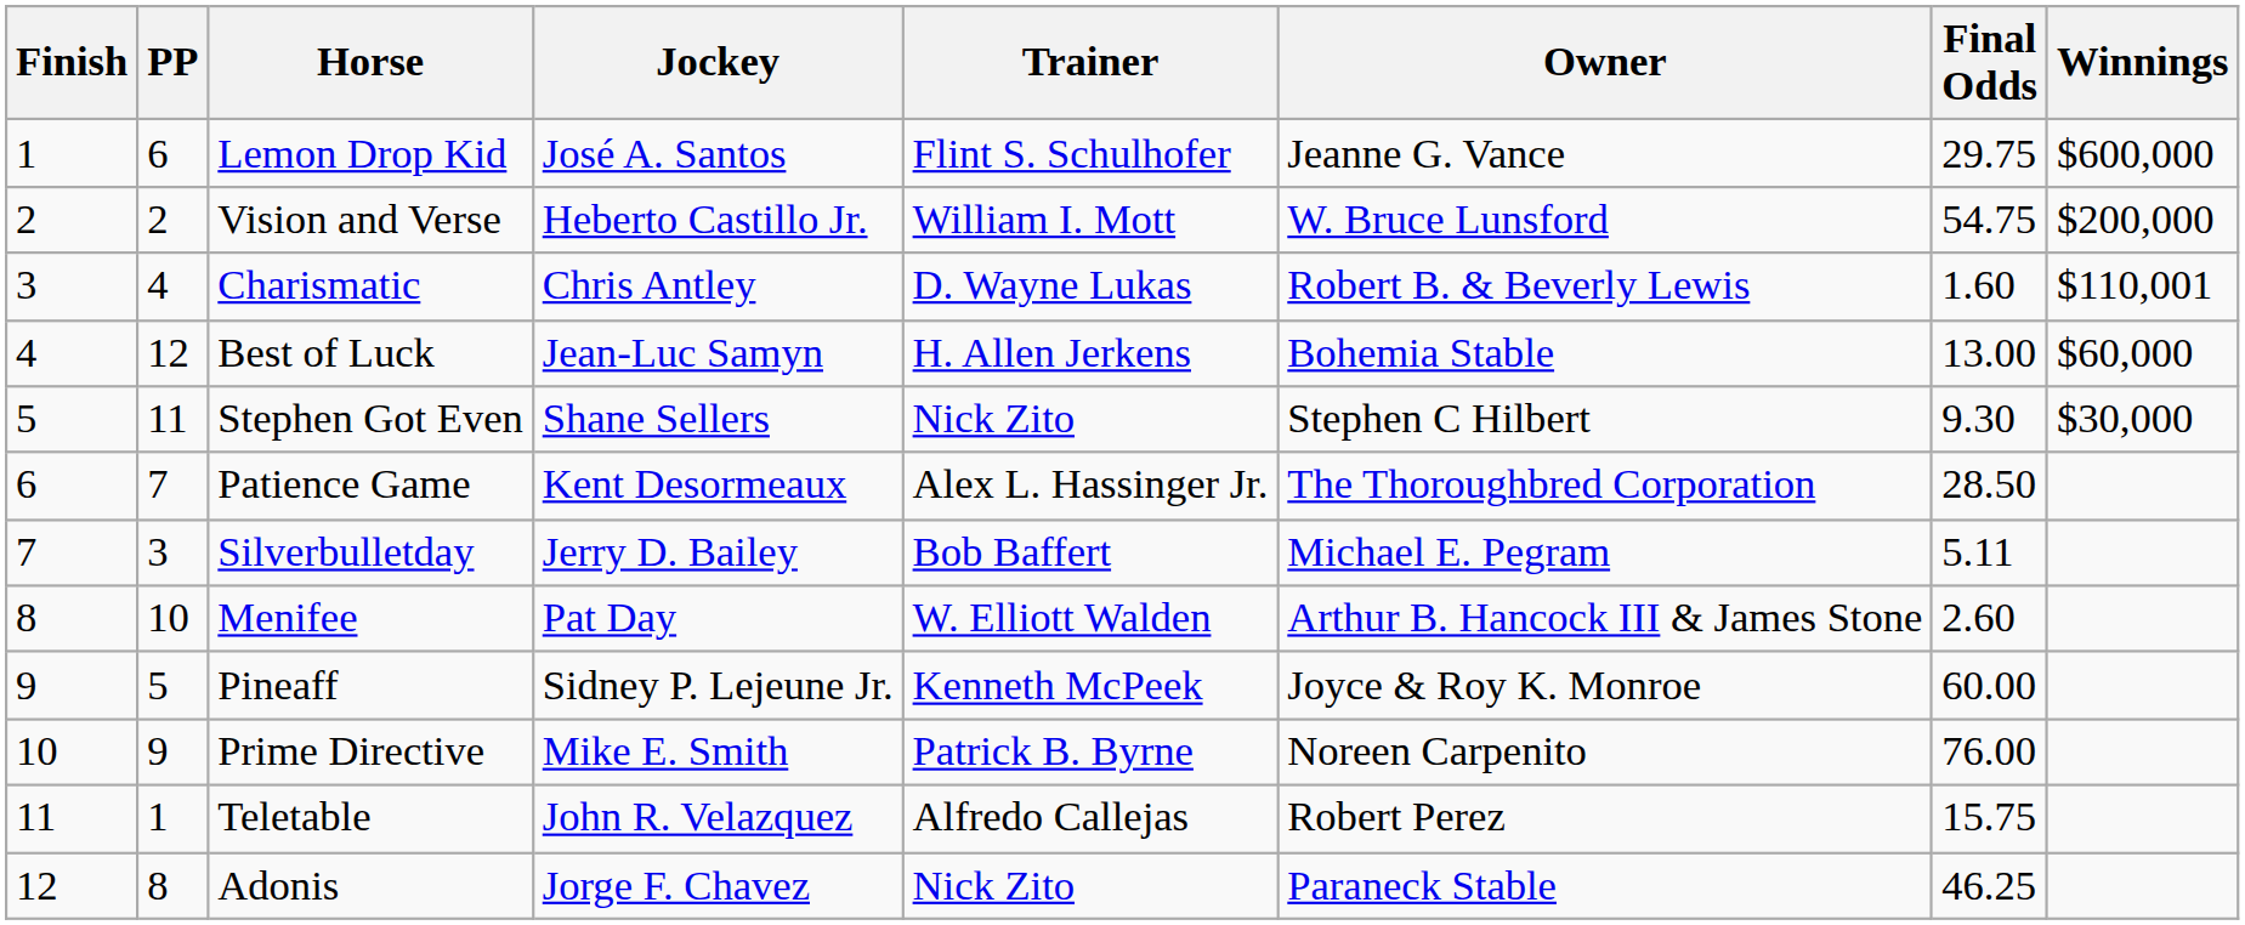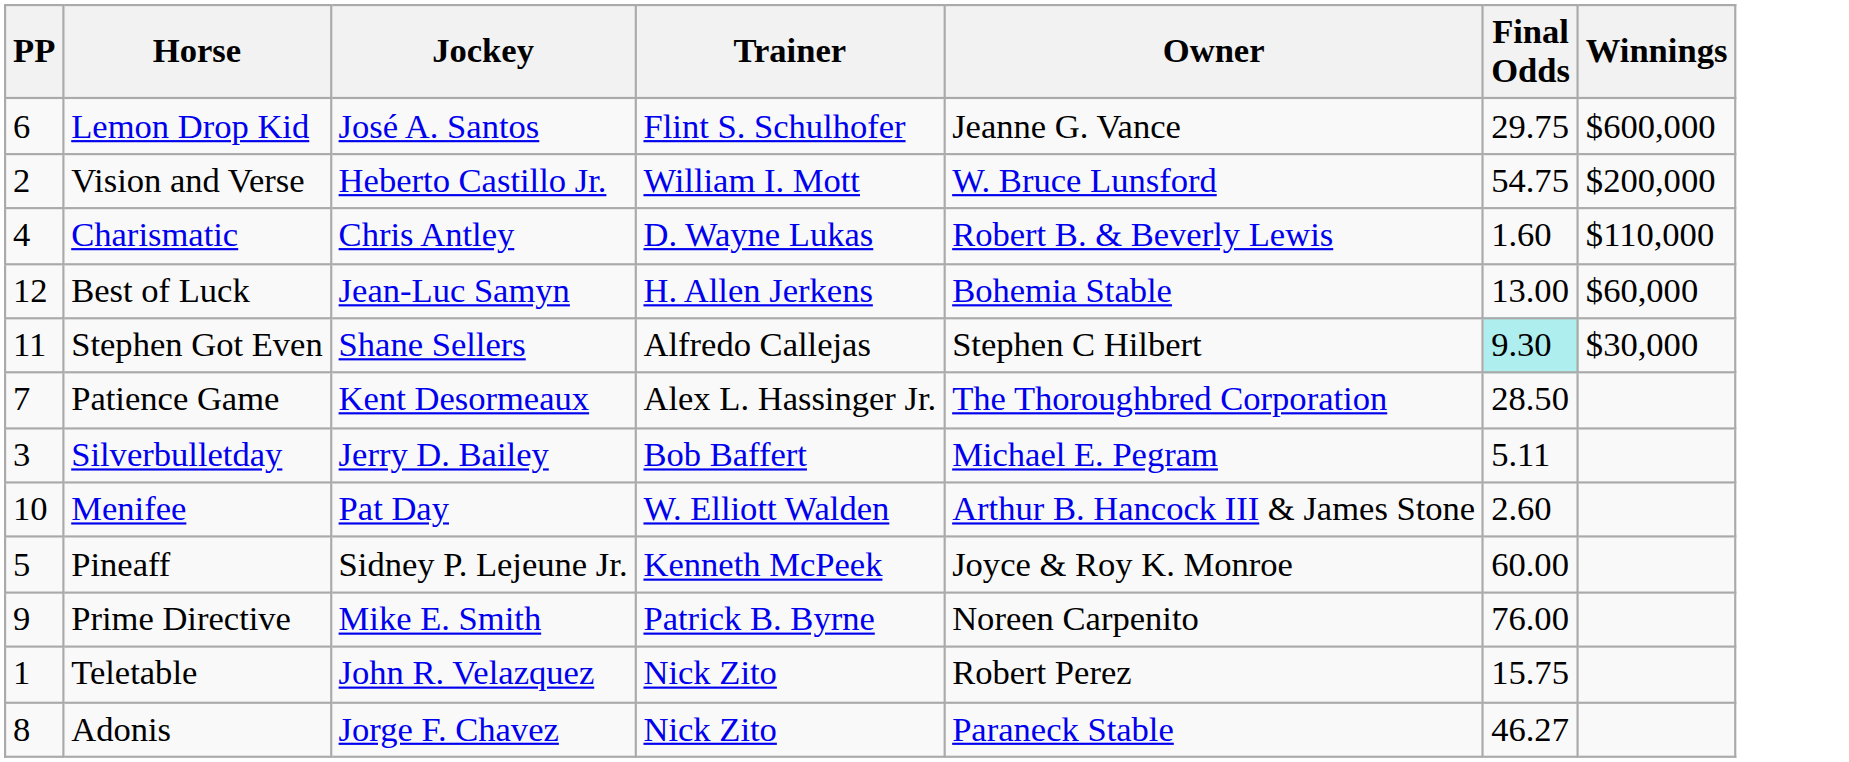 <table class="wikitable sortable">
 <tr>
-<th>Finish</th>
 <th>PP</th>
 <th>Horse</th>
 <th>Jockey</th>
 <th>Trainer</th>
 <th>Owner</th>
 <th>Final <br>Odds</th>
 <th>Winnings</th>
 </tr>
 <tr>
-<td>1</td>
 <td>6</td>
 <td><a href='#'>Lemon Drop Kid</a></td>
 <td><a href='#'>José A. Santos</a></td>
 <td><a href='#'>Flint S. Schulhofer</a></td>
 <td>Jeanne G. Vance</td>
 <td>29.75</td>
 <td>$600,000</td>
 </tr>
 <tr>
 <td>2</td>
-<td>2</td>
 <td>Vision and Verse</td>
 <td><a href='#'>Heberto Castillo Jr.</a></td>
 <td><a href='#'>William I. Mott</a></td>
 <td><a href='#'>W. Bruce Lunsford</a></td>
 <td>54.75</td>
 <td>$200,000</td>
 </tr>
 <tr>
-<td>3</td>
 <td>4</td>
 <td><a href='#'>Charismatic</a></td>
 <td><a href='#'>Chris Antley</a></td>
 <td><a href='#'>D. Wayne Lukas</a></td>
 <td><a href='#'>Robert B. & Beverly Lewis</a></td>
 <td>1.60</td>
-<td>$110,001</td>
+<td>$110,000</td>
 </tr>
 <tr>
-<td>4</td>
 <td>12</td>
 <td>Best of Luck</td>
 <td><a href='#'>Jean-Luc Samyn</a></td>
 <td><a href='#'>H. Allen Jerkens</a></td>
 <td><a href='#'>Bohemia Stable</a></td>
 <td>13.00</td>
 <td>$60,000</td>
 </tr>
 <tr>
-<td>5</td>
 <td>11</td>
 <td>Stephen Got Even</td>
 <td><a href='#'>Shane Sellers</a></td>
-<td><a href='#'>Nick Zito</a></td>
+<td>Alfredo Callejas</td>
 <td>Stephen C Hilbert</td>
-<td>9.30</td>
+<td style="background: paleturquoise;">9.30</td>
 <td>$30,000</td>
 </tr>
 <tr>
-<td>6</td>
 <td>7</td>
 <td>Patience Game</td>
 <td><a href='#'>Kent Desormeaux</a></td>
 <td>Alex L. Hassinger Jr.</td>
 <td><a href='#'>The Thoroughbred Corporation</a></td>
 <td>28.50</td>
 <td></td>
 </tr>
 <tr>
-<td>7</td>
 <td>3</td>
 <td><a href='#'>Silverbulletday</a></td>
 <td><a href='#'>Jerry D. Bailey</a></td>
 <td><a href='#'>Bob Baffert</a></td>
 <td><a href='#'>Michael E. Pegram</a></td>
 <td>5.11</td>
 <td></td>
 </tr>
 <tr>
-<td>8</td>
 <td>10</td>
 <td><a href='#'>Menifee</a></td>
 <td><a href='#'>Pat Day</a></td>
 <td><a href='#'>W. Elliott Walden</a></td>
 <td><a href='#'>Arthur B. Hancock III</a> & James Stone</td>
 <td>2.60</td>
 <td></td>
 </tr>
 <tr>
-<td>9</td>
 <td>5</td>
 <td>Pineaff</td>
 <td>Sidney P. Lejeune Jr.</td>
 <td><a href='#'>Kenneth McPeek</a></td>
 <td>Joyce & Roy K. Monroe</td>
 <td>60.00</td>
 <td></td>
 </tr>
 <tr>
-<td>10</td>
 <td>9</td>
 <td>Prime Directive</td>
 <td><a href='#'>Mike E. Smith</a></td>
 <td><a href='#'>Patrick B. Byrne</a></td>
 <td>Noreen Carpenito</td>
 <td>76.00</td>
 <td></td>
 </tr>
 <tr>
-<td>11</td>
 <td>1</td>
 <td>Teletable</td>
 <td><a href='#'>John R. Velazquez</a></td>
-<td>Alfredo Callejas</td>
+<td><a href='#'>Nick Zito</a></td>
 <td>Robert Perez</td>
 <td>15.75</td>
 <td></td>
 </tr>
 <tr>
-<td>12</td>
 <td>8</td>
 <td>Adonis</td>
 <td><a href='#'>Jorge F. Chavez</a></td>
 <td><a href='#'>Nick Zito</a></td>
 <td><a href='#'>Paraneck Stable</a></td>
-<td>46.25</td>
+<td>46.27</td>
 <td></td>
 </tr>
 </table>
